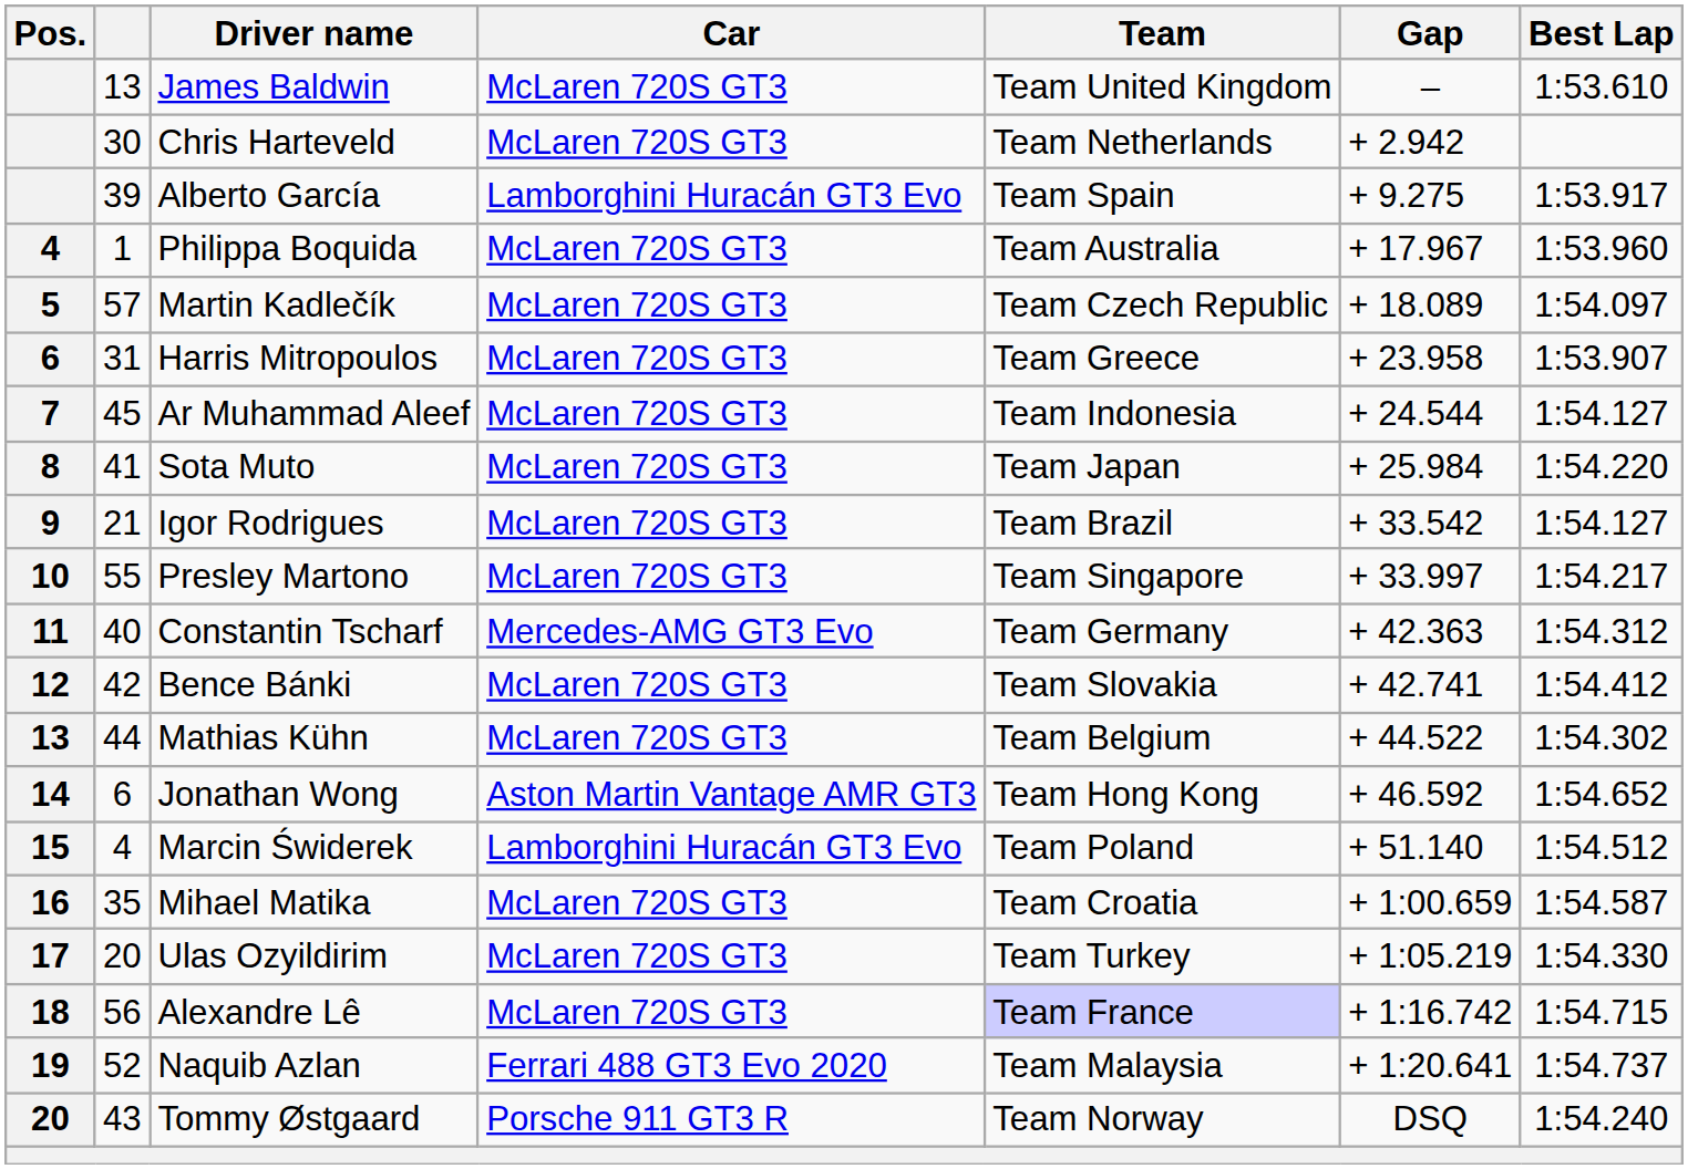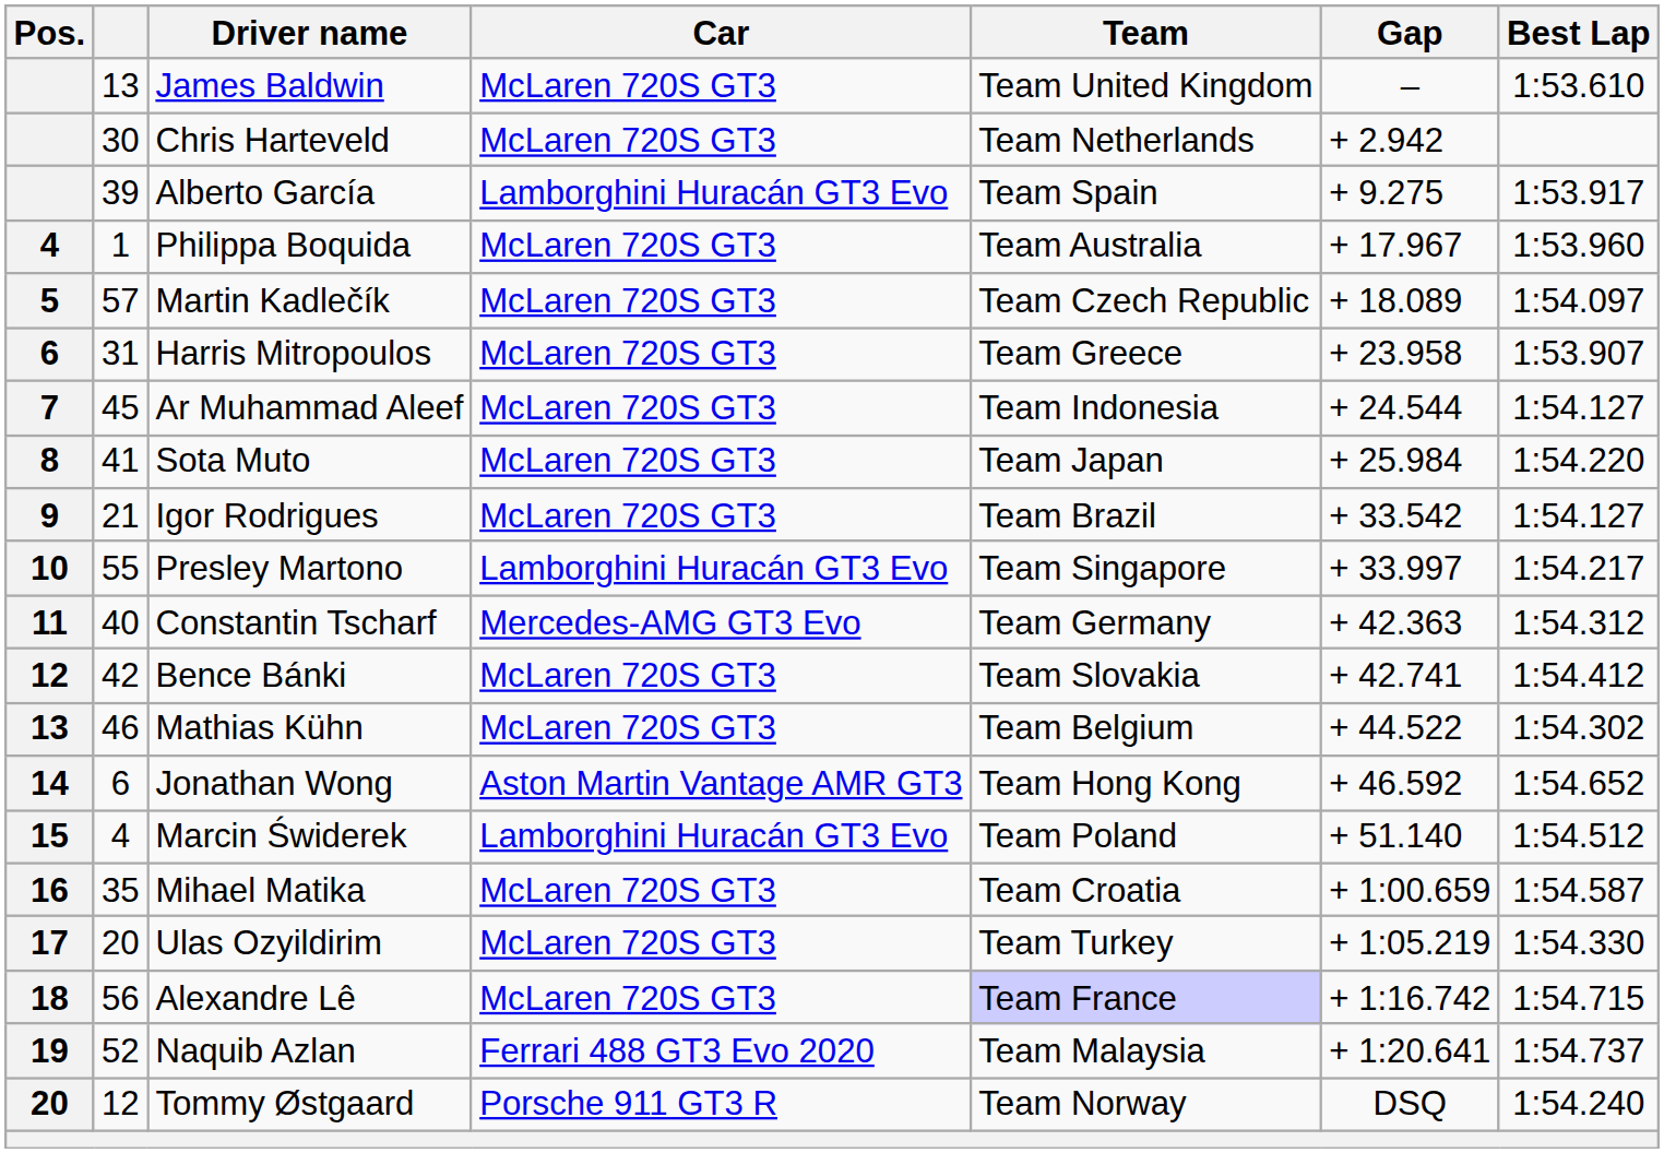 <table class="wikitable" style="font-size: 85%;">
 <tr>
 <th scope="col">Pos.</th>
 <th scope="col"></th>
 <th scope="col">Driver name</th>
 <th scope="col">Car</th>
 <th scope="col">Team</th>
 <th scope="col">Gap</th>
 <th scope="col">Best Lap</th>
 </tr>
 <tr>
 <th></th>
 <td align="middle">13</td>
 <td><a href='#'>James Baldwin</a></td>
 <td><a href='#'>McLaren 720S GT3</a></td>
 <td> Team United Kingdom</td>
 <td align="middle">–</td>
 <td align="middle">1:53.610</td>
 </tr>
 <tr>
 <th></th>
 <td align="middle">30</td>
 <td>Chris Harteveld</td>
 <td><a href='#'>McLaren 720S GT3</a></td>
 <td> Team Netherlands</td>
 <td>+ 2.942</td>
 <td align="middle"></td>
 </tr>
 <tr>
 <th></th>
 <td align="middle">39</td>
 <td>Alberto García</td>
 <td><a href='#'>Lamborghini Huracán GT3 Evo</a></td>
 <td> Team Spain</td>
 <td>+ 9.275</td>
 <td align="middle">1:53.917</td>
 </tr>
 <tr>
 <th>4</th>
 <td align="middle">1</td>
 <td>Philippa Boquida</td>
 <td><a href='#'>McLaren 720S GT3</a></td>
 <td> Team Australia</td>
 <td>+ 17.967</td>
 <td align="middle">1:53.960</td>
 </tr>
 <tr>
 <th>5</th>
 <td align="middle">57</td>
 <td>Martin Kadlečík</td>
 <td><a href='#'>McLaren 720S GT3</a></td>
 <td> Team Czech Republic</td>
 <td>+ 18.089</td>
 <td align="middle">1:54.097</td>
 </tr>
 <tr>
 <th>6</th>
 <td align="middle">31</td>
 <td>Harris Mitropoulos</td>
 <td><a href='#'>McLaren 720S GT3</a></td>
 <td> Team Greece</td>
 <td>+ 23.958</td>
 <td align="middle">1:53.907</td>
 </tr>
 <tr>
 <th>7</th>
 <td align="middle">45</td>
 <td>Ar Muhammad Aleef</td>
 <td><a href='#'>McLaren 720S GT3</a></td>
 <td> Team Indonesia</td>
 <td>+ 24.544</td>
 <td align="middle">1:54.127</td>
 </tr>
 <tr>
 <th>8</th>
 <td align="middle">41</td>
 <td>Sota Muto</td>
 <td><a href='#'>McLaren 720S GT3</a></td>
 <td> Team Japan</td>
 <td>+ 25.984</td>
 <td align="middle">1:54.220</td>
 </tr>
 <tr>
 <th>9</th>
 <td align="middle">21</td>
 <td>Igor Rodrigues</td>
 <td><a href='#'>McLaren 720S GT3</a></td>
 <td> Team Brazil</td>
 <td>+ 33.542</td>
 <td align="middle">1:54.127</td>
 </tr>
 <tr>
 <th>10</th>
 <td align="middle">55</td>
 <td>Presley Martono</td>
-<td><a href='#'>McLaren 720S GT3</a></td>
+<td><a href='#'>Lamborghini Huracán GT3 Evo</a></td>
 <td> Team Singapore</td>
 <td>+ 33.997</td>
 <td align="middle">1:54.217</td>
 </tr>
 <tr>
 <th>11</th>
 <td align="middle">40</td>
 <td>Constantin Tscharf</td>
 <td><a href='#'>Mercedes-AMG GT3 Evo</a></td>
 <td> Team Germany</td>
 <td>+ 42.363</td>
 <td align="middle">1:54.312</td>
 </tr>
 <tr>
 <th>12</th>
 <td align="middle">42</td>
 <td>Bence Bánki</td>
 <td><a href='#'>McLaren 720S GT3</a></td>
 <td> Team Slovakia</td>
 <td>+ 42.741</td>
 <td align="middle">1:54.412</td>
 </tr>
 <tr>
 <th>13</th>
-<td align="middle">44</td>
+<td align="middle">46</td>
 <td>Mathias Kühn</td>
 <td><a href='#'>McLaren 720S GT3</a></td>
 <td> Team Belgium</td>
 <td>+ 44.522</td>
 <td align="middle">1:54.302</td>
 </tr>
 <tr>
 <th>14</th>
 <td align="middle">6</td>
 <td>Jonathan Wong</td>
 <td><a href='#'>Aston Martin Vantage AMR GT3</a></td>
 <td> Team Hong Kong</td>
 <td>+ 46.592</td>
 <td align="middle">1:54.652</td>
 </tr>
 <tr>
 <th>15</th>
 <td align="middle">4</td>
 <td>Marcin Świderek</td>
 <td><a href='#'>Lamborghini Huracán GT3 Evo</a></td>
 <td> Team Poland</td>
 <td>+ 51.140</td>
 <td align="middle">1:54.512</td>
 </tr>
 <tr>
 <th>16</th>
 <td align="middle">35</td>
 <td>Mihael Matika</td>
 <td><a href='#'>McLaren 720S GT3</a></td>
 <td> Team Croatia</td>
 <td>+ 1:00.659</td>
 <td align="middle">1:54.587</td>
 </tr>
 <tr>
 <th>17</th>
 <td align="middle">20</td>
 <td>Ulas Ozyildirim</td>
 <td><a href='#'>McLaren 720S GT3</a></td>
 <td> Team Turkey</td>
 <td>+ 1:05.219</td>
 <td align="middle">1:54.330</td>
 </tr>
 <tr>
 <th>18</th>
 <td align="middle">56</td>
 <td>Alexandre Lê</td>
 <td><a href='#'>McLaren 720S GT3</a></td>
 <td style="background:#ccccff"> Team France</td>
 <td>+ 1:16.742</td>
 <td align="middle">1:54.715</td>
 </tr>
 <tr>
 <th>19</th>
 <td align="middle">52</td>
 <td>Naquib Azlan</td>
 <td><a href='#'>Ferrari 488 GT3 Evo 2020</a></td>
 <td> Team Malaysia</td>
 <td>+ 1:20.641</td>
 <td align="middle">1:54.737</td>
 </tr>
 <tr>
 <th>20</th>
-<td align="middle">43</td>
+<td align="middle">12</td>
 <td>Tommy Østgaard</td>
 <td><a href='#'>Porsche 911 GT3 R</a></td>
 <td> Team Norway</td>
 <td align="middle">DSQ </td>
 <td align="middle">1:54.240</td>
 </tr>
 <tr>
 <th colspan=9></th>
 </tr>
 </table>
